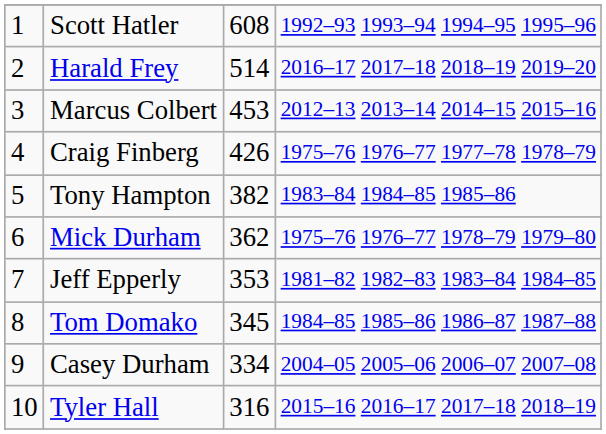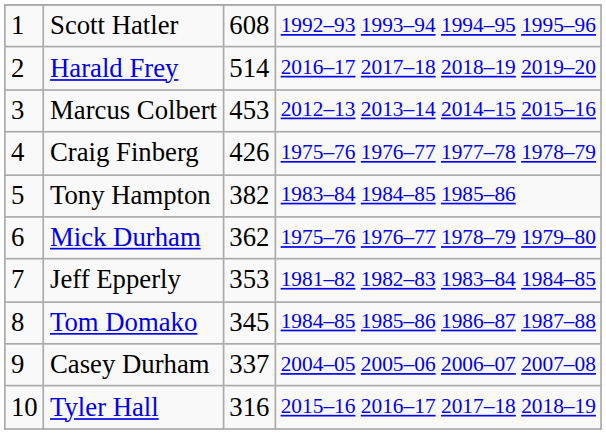 <table class="wikitable">
 <tr>
 </tr>
 <tr>
 <td>1</td>
 <td>Scott Hatler</td>
 <td>608</td>
 <td style="font-size:80%;"><a href='#'>1992–93</a> <a href='#'>1993–94</a> <a href='#'>1994–95</a> <a href='#'>1995–96</a></td>
 </tr>
 <tr>
 <td>2</td>
 <td><a href='#'>Harald Frey</a></td>
 <td>514</td>
 <td style="font-size:80%;"><a href='#'>2016–17</a> <a href='#'>2017–18</a> <a href='#'>2018–19</a> <a href='#'>2019–20</a></td>
 </tr>
 <tr>
 <td>3</td>
 <td>Marcus Colbert</td>
 <td>453</td>
 <td style="font-size:80%;"><a href='#'>2012–13</a> <a href='#'>2013–14</a> <a href='#'>2014–15</a> <a href='#'>2015–16</a></td>
 </tr>
 <tr>
 <td>4</td>
 <td>Craig Finberg</td>
 <td>426</td>
 <td style="font-size:80%;"><a href='#'>1975–76</a> <a href='#'>1976–77</a> <a href='#'>1977–78</a> <a href='#'>1978–79</a></td>
 </tr>
 <tr>
 <td>5</td>
 <td>Tony Hampton</td>
 <td>382</td>
 <td style="font-size:80%;"><a href='#'>1983–84</a> <a href='#'>1984–85</a> <a href='#'>1985–86</a></td>
 </tr>
 <tr>
 <td>6</td>
 <td><a href='#'>Mick Durham</a></td>
 <td>362</td>
 <td style="font-size:80%;"><a href='#'>1975–76</a> <a href='#'>1976–77</a> <a href='#'>1978–79</a> <a href='#'>1979–80</a></td>
 </tr>
 <tr>
 <td>7</td>
 <td>Jeff Epperly</td>
 <td>353</td>
 <td style="font-size:80%;"><a href='#'>1981–82</a> <a href='#'>1982–83</a> <a href='#'>1983–84</a> <a href='#'>1984–85</a></td>
 </tr>
 <tr>
 <td>8</td>
 <td><a href='#'>Tom Domako</a></td>
 <td>345</td>
 <td style="font-size:80%;"><a href='#'>1984–85</a> <a href='#'>1985–86</a> <a href='#'>1986–87</a> <a href='#'>1987–88</a></td>
 </tr>
 <tr>
 <td>9</td>
 <td>Casey Durham</td>
-<td>334</td>
+<td>337</td>
 <td style="font-size:80%;"><a href='#'>2004–05</a> <a href='#'>2005–06</a> <a href='#'>2006–07</a> <a href='#'>2007–08</a></td>
 </tr>
 <tr>
 <td>10</td>
 <td><a href='#'>Tyler Hall</a></td>
 <td>316</td>
 <td style="font-size:80%;"><a href='#'>2015–16</a> <a href='#'>2016–17</a> <a href='#'>2017–18</a> <a href='#'>2018–19</a></td>
 </tr>
 </table>
